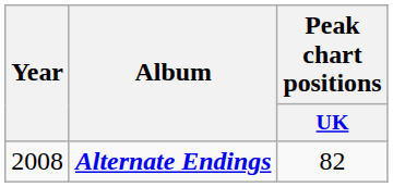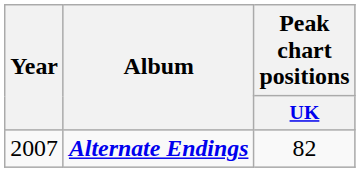 <table class="wikitable">
 <tr>
 <th rowspan=2>Year</th>
 <th rowspan=2>Album</th>
 <th>Peak<br>chart<br>positions</th>
 </tr>
 <tr style=font-size:smaller;>
 <th><a href='#'>UK</a><br></th>
 </tr>
 <tr>
-<td>2008</td>
+<td>2007</td>
 <td><strong><em><a href='#'>Alternate Endings</a></em></strong></td>
 <td style="text-align:center;">82</td>
 </tr>
 </table>
